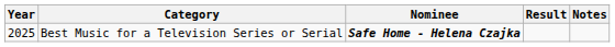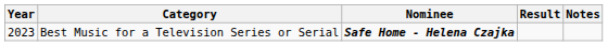 <table class="wikitable">
 <tr>
 <th>Year</th>
 <th>Category</th>
 <th>Nominee</th>
 <th>Result</th>
 <th>Notes</th>
 </tr>
 <tr>
-<td>2025</td>
+<td>2023</td>
 <td>Best Music for a Television Series or Serial</td>
 <td><strong><em>Safe Home - Helena Czajka</em></strong></td>
 <td></td>
 <td></td>
 </tr>
 </table>
